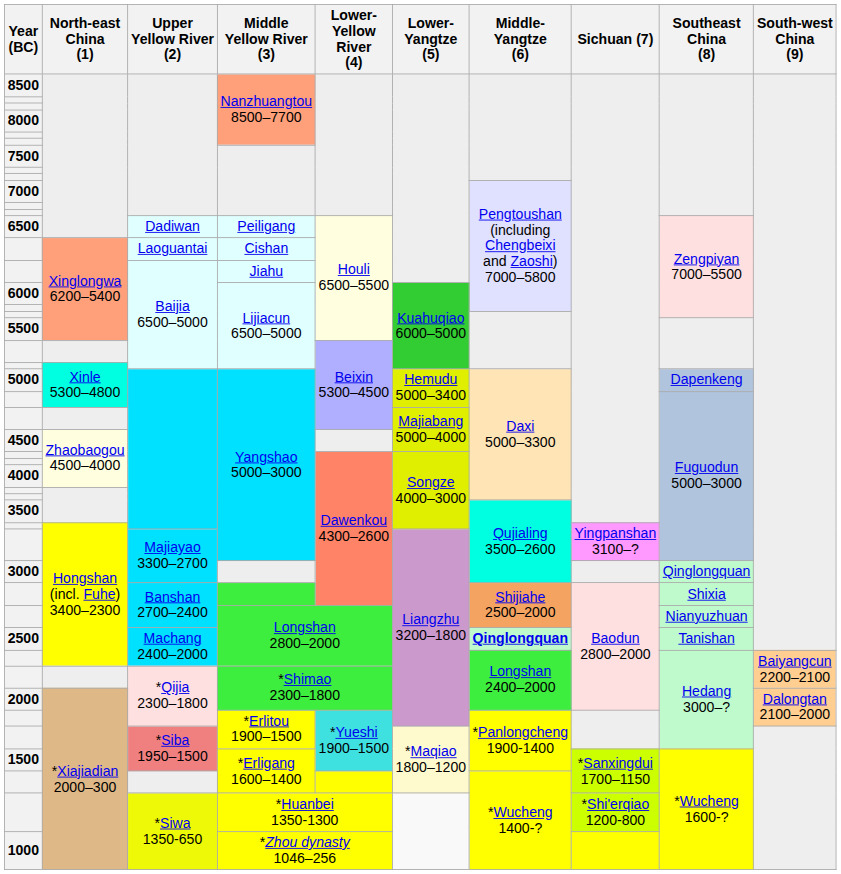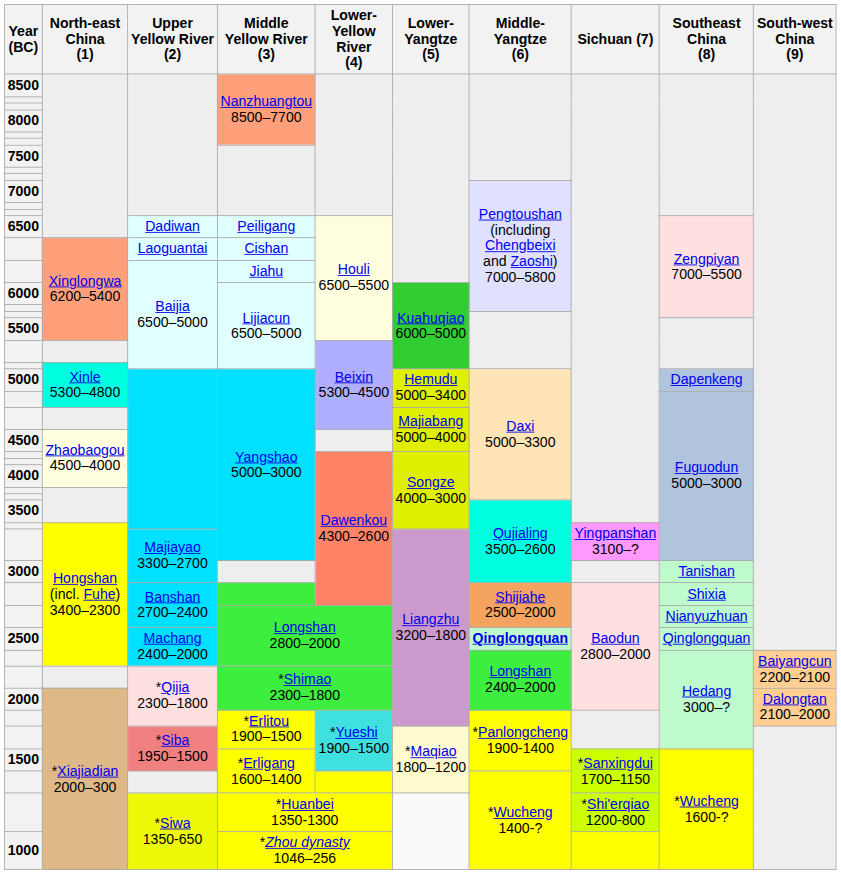 <table class=wikitable>
 <tr bgcolor='#FFFFFF'>
 <th>Year<br>(BC)</th>
 <th>North-east<br>China<br>(1)</th>
 <th>Upper<br>Yellow River<br>(2)</th>
 <th>Middle<br>Yellow River<br>(3)</th>
 <th>Lower-<br>Yellow<br>River<br>(4)</th>
 <th>Lower-<br>Yangtze<br>(5)</th>
 <th>Middle-<br>Yangtze<br>(6)</th>
 <th>Sichuan (7)</th>
 <th>Southeast<br>China<br>(8)</th>
 <th>South-west<br>China<br>(9)</th>
 </tr>
 <tr>
 <th>8500</th>
 <td rowspan="13" bgcolor="#EEEEEE"> </td>
 <td rowspan="12" bgcolor="#EEEEEE"> </td>
 <td rowspan="6" bgcolor="#FFA07A" align="center"><a href='#'>Nanzhuangtou</a><br>8500–7700</td>
 <td rowspan="12" bgcolor="#EEEEEE"> </td>
 <td rowspan="15" bgcolor="#EEEEEE"> </td>
 <td rowspan="9" bgcolor="#EEEEEE"> </td>
 <td rowspan="31" bgcolor="#EEEEEE"> </td>
 <td rowspan="12" bgcolor="#EEEEEE"> </td>
 <td rowspan="37" bgcolor="#EEEEEE"> </td>
 </tr>
 <tr>
 <th></th>
 </tr>
 <tr>
 <th></th>
 </tr>
 <tr>
 <th>8000</th>
 </tr>
 <tr>
 <th></th>
 </tr>
 <tr>
 <th></th>
 </tr>
 <tr>
 <th>7500</th>
 <td rowspan="6" bgcolor="#EEEEEE"> </td>
 </tr>
 <tr>
 <th></th>
 </tr>
 <tr>
 <th></th>
 </tr>
 <tr>
 <th>7000</th>
 <td rowspan="8" bgcolor="#E0E0FF" align="center"><a href='#'>Pengtoushan</a><br>(including<br><a href='#'>Chengbeixi</a><br>and <a href='#'>Zaoshi</a>)<br>7000–5800</td>
 </tr>
 <tr>
 <th></th>
 </tr>
 <tr>
 <th></th>
 </tr>
 <tr>
 <th>6500</th>
 <td colspan='1' bgcolor='#EOFFFF' align='center'><a href='#'>Dadiwan</a></td>
 <td colspan='1' bgcolor='#EOFFFF' align='center'><a href='#'>Peiligang</a></td>
 <td colspan="1" rowspan="7" bgcolor="#FFFFE0" align="center"><a href='#'>Houli</a><br>6500–5500</td>
 <td colspan="1" rowspan="6" bgcolor="#FFE0E0" align="center"><a href='#'>Zengpiyan</a><br>7000–5500</td>
 </tr>
 <tr>
 <th></th>
 <td rowspan="6" bgcolor="#FFA07A" align="center"><a href='#'>Xinglongwa</a><br>6200–5400</td>
 <td bgcolor='#EOFFFF' align='center'><a href='#'>Laoguantai</a></td>
 <td bgcolor='#EOFFFF' align='center'><a href='#'>Cishan</a></td>
 </tr>
 <tr>
 <th></th>
 <td colspan="1" rowspan="7" bgcolor="#EOFFFF" align="center"><a href='#'>Baijia</a><br>6500–5000</td>
 <td colspan='1' bgcolor='#EOFFFF' align='center'><a href='#'>Jiahu</a></td>
 </tr>
 <tr>
 <th>6000</th>
 <td colspan="1" rowspan="6" bgcolor="#EOFFFF" align="center"><a href='#'>Lijiacun</a><br>6500–5000</td>
 <td colspan="1" rowspan="6" bgcolor="#32CD32" align="center"><a href='#'>Kuahuqiao</a><br>6000–5000</td>
 </tr>
 <tr>
 <th></th>
 </tr>
 <tr>
 <th></th>
 <td colspan="1" rowspan="4" bgcolor="#EEEEEE"> </td>
 </tr>
 <tr>
 <th>5500</th>
 <td colspan="1" rowspan="3" bgcolor="#EEEEEE"> </td>
 </tr>
 <tr>
 <th></th>
 <td colspan='1' bgcolor='#EEEEEE'> </td>
 <td colspan="1" rowspan="5" bgcolor="#B0AFFF" align="center"><a href='#'>Beixin</a><br>5300–4500</td>
 </tr>
 <tr>
 <th></th>
 <td colspan="1" rowspan="3" bgcolor="#OOFEEO" align="center"><a href='#'>Xinle</a><br>5300–4800</td>
 </tr>
 <tr>
 <th>5000</th>
 <td colspan="1" rowspan="11" bgcolor="#O0E0FF" align="center"> </td>
 <td rowspan=12 bgcolor='#O0E0FF' align='center'><a href='#'>Yangshao</a><br>5000–3000</td>
 <td colspan="1" rowspan="2" bgcolor="#E0EFOO" align="center"><a href='#'>Hemudu</a><br>5000–3400</td>
 <td rowspan=9 bgcolor='#FFE4B5' align='center'><a href='#'>Daxi</a><br>5000–3300</td>
 <td colspan='1' bgcolor='#B0C4DE' align='center'><a href='#'>Dapenkeng</a></td>
 </tr>
 <tr>
 <th></th>
 <td colspan="1" rowspan="11" bgcolor="#B0C4DE" align="center"><a href='#'>Fuguodun</a><br>5000–3000</td>
 </tr>
 <tr>
 <th></th>
 <td colspan='1' bgcolor='#EEEEEE'> </td>
 <td colspan="1" rowspan="2" bgcolor="#E0EFOO" align="center"><a href='#'>Majiabang</a><br>5000–4000</td>
 </tr>
 <tr>
 <th>4500</th>
 <td colspan="1" rowspan="4" bgcolor="#FFFFEO" align="center"><a href='#'>Zhaobaogou</a><br>4500–4000</td>
 <td colspan='1' bgcolor='#EEEEEE'> </td>
 </tr>
 <tr>
 <th></th>
 <td colspan="1" rowspan="10" bgcolor="#FF8367" align="center"><a href='#'>Dawenkou</a><br>4300–2600</td>
 <td colspan="1" rowspan="7" bgcolor="#E0EFOO" align="center"><a href='#'>Songze</a><br>4000–3000</td>
 </tr>
 <tr>
 <th></th>
 </tr>
 <tr>
 <th>4000</th>
 </tr>
 <tr>
 <th></th>
 <td colspan="1" rowspan="3" bgcolor="#EEEEEE"> </td>
 </tr>
 <tr>
 <th></th>
 </tr>
 <tr>
 <th>3500</th>
 <td colspan="1" rowspan="4" bgcolor="#OOFEEO" align="center"><a href='#'>Qujialing</a><br>3500–2600</td>
 </tr>
 <tr>
 <th></th>
 <td colspan="1" rowspan="7" bgcolor="yellow" align="center"><a href='#'>Hongshan</a><br>(incl. <a href='#'>Fuhe</a>)<br>3400–2300</td>
 <td colspan="1" rowspan="2" bgcolor="#FF99FF" align="center"><a href='#'>Yingpanshan</a><br>3100–?</td>
 </tr>
 <tr>
 <th></th>
 <td colspan="1" rowspan="2" bgcolor="#O0E0FF" align="center"><a href='#'>Majiayao</a><br>3300–2700</td>
 <td colspan="1" rowspan="9" bgcolor="#CC99CC" align="center"><a href='#'>Liangzhu</a><br>3200–1800</td>
 </tr>
 <tr>
 <th>3000</th>
 <td colspan='1' bgcolor='#EEEEEE'> </td>
 <td colspan='1' bgcolor='#EEEEEE'> </td>
-<td colspan='1' bgcolor='#BFFACD' align='center'><a href='#'>Qinglongquan</a></td>
+<td colspan='1' bgcolor='#BFFACD' align='center'><a href='#'>Tanishan</a></td>
 </tr>
 <tr>
 <th></th>
 <td colspan="1" rowspan="2" bgcolor="O0E0FF" align="center"><a href='#'>Banshan</a><br>2700–2400</td>
 <td colspan='1' bgcolor='#3EEE3F' align='center'></td>
 <td colspan="1" rowspan="2" bgcolor="#F4A460" align="center"><a href='#'>Shijiahe</a><br>2500–2000</td>
 <td rowspan=6 bgcolor='#FFE0E0' align='center'><a href='#'>Baodun</a><br>2800–2000</td>
 <td colspan='1' bgcolor='#BFFACD' align='center'><a href='#'>Shixia</a></td>
 </tr>
 <tr>
 <th></th>
 <td colspan="2" rowspan="3" bgcolor="#3EEE3F" align="center"><a href='#'>Longshan</a><br>2800–2000</td>
 <td colspan='1' bgcolor='#BFFACD' align='center'><a href='#'>Nianyuzhuan</a></td>
 </tr>
 <tr>
 <th>2500</th>
 <td colspan="1" rowspan="2" bgcolor="#O0E0FF" align="center"><a href='#'>Machang</a><br>2400–2000</td>
 <td colspan='1' bgcolor='#BFFACD' align='center'><strong><a href='#'>Qinglongquan</a></strong></td>
-<td colspan='1' bgcolor='#BFFACD' align='center'><a href='#'>Tanishan</a></td>
+<td colspan='1' bgcolor='#BFFACD' align='center'><a href='#'>Qinglongquan</a></td>
 </tr>
 <tr>
 <th></th>
 <td colspan="1" rowspan="3" bgcolor="#3EEE3F" align="center"><a href='#'>Longshan</a><br>2400–2000</td>
 <td colspan="1" rowspan="5" bgcolor="#BFFACD" align="center"><a href='#'>Hedang</a><br>3000–?</td>
 <td colspan="1" rowspan="2" bgcolor="#FFBCE99" align="center"><a href='#'>Baiyangcun</a><br>2200–2100</td>
 </tr>
 <tr>
 <th></th>
 <td colspan='1' bgcolor='#EEEEEE'> </td>
 <td colspan="1" rowspan="3" bgcolor="#FFE0E0" align="center">*<a href='#'>Qijia</a><br>2300–1800</td>
 <td colspan="2" rowspan="2" bgcolor="#3EEE3F" align="center">*<a href='#'>Shimao</a><br>2300–1800</td>
 </tr>
 <tr>
 <th>2000</th>
 <td rowspan=7 bgcolor='#DEB887' align='center'>*<a href='#'>Xiajiadian</a><br>2000–300</td>
 <td colspan="1" rowspan="2" bgcolor="#FFBCE99" align="center"><a href='#'>Dalongtan</a><br>2100–2000</td>
 </tr>
 <tr>
 <th></th>
 <td colspan="1" rowspan="2" bgcolor="yellow" align="center">*<a href='#'>Erlitou</a><br>1900–1500</td>
 <td colspan="1" rowspan="3" bgcolor="#3FE0E0" align="center">*<a href='#'>Yueshi</a><br>1900–1500</td>
 <td colspan="1" rowspan="3" bgcolor="yellow" align="center">*<a href='#'>Panlongcheng</a><br>1900-1400</td>
 <td colspan="1" rowspan="2" bgcolor="#EEEEEE"> </td>
 </tr>
 <tr>
 <th></th>
 <td rowspan="2" bgcolor="#F08080" align="center">*<a href='#'>Siba</a><br>1950–1500</td>
 <td rowspan="3" bgcolor="#FFFACD" align="center">*<a href='#'>Maqiao</a><br>1800–1200</td>
 <td rowspan="5" bgcolor="#EEEEEE"> </td>
 </tr>
 <tr>
 <th>1500</th>
 <td rowspan="2" bgcolor="yellow" align="center">*<a href='#'>Erligang</a><br>1600–1400</td>
 <td rowspan="2" bgcolor="#CCFF00" align="center">*<a href='#'>Sanxingdui</a><br>1700–1150</td>
 <td rowspan=4 bgcolor='yellow' align='center'>*<a href='#'>Wucheng</a><br>1600-?</td>
 </tr>
 <tr>
 <th></th>
 <td bgcolor='#EEEEEE'> </td>
 <td bgcolor='yellow'> </td>
 <td rowspan="3" bgcolor="yellow" align="center">*<a href='#'>Wucheng</a><br>1400-?</td>
 </tr>
 <tr>
 <th></th>
 <td rowspan=2 bgcolor='#EEF907' align='center'>*<a href='#'>Siwa</a><br>1350-650</td>
 <td colspan="2" bgcolor="yellow" align="center">*<a href='#'>Huanbei</a> <br>1350-1300</td>
 <td rowspan="2"></td>
 <td bgcolor='#CCFF00' align='center'>*<a href='#'>Shi'erqiao</a><br>1200-800</td>
 </tr>
 <tr>
 <th>1000</th>
 <td colspan="2" bgcolor="yellow" align="center">*<em><a href='#'>Zhou dynasty</a></em><br>1046–256</td>
 <td bgcolor='yellow'> </td>
 </tr>
 </table>
